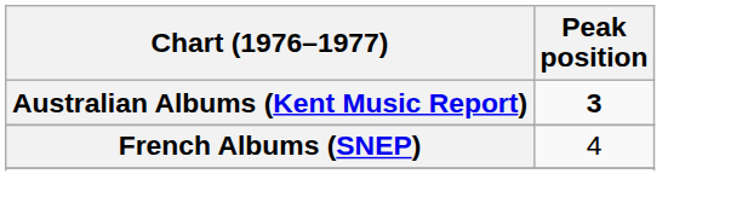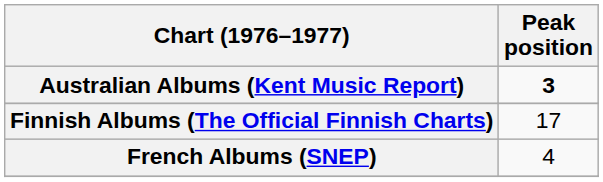 <table class="wikitable sortable plainrowheaders">
 <tr>
 <th scope="col">Chart (1976–1977)</th>
 <th scope="col">Peak<br>position</th>
 </tr>
 <tr>
 <th scope="row">Australian Albums (<a href='#'>Kent Music Report</a>)</th>
 <td align="center"><strong>3</strong></td>
 </tr>
 <tr>
+</tr>
+<tr>
+<th scope="row">Finnish Albums (<a href='#'>The Official Finnish Charts</a>)</th>
+<td align="center">17</td>
 </tr>
 <tr>
 <th scope="row">French Albums (<a href='#'>SNEP</a>)</th>
 <td align="center">4</td>
 </tr>
 <tr>
 </tr>
 <tr>
 </tr>
 <tr>
 </tr>
 <tr>
 </tr>
 <tr>
 </tr>
 </table>
